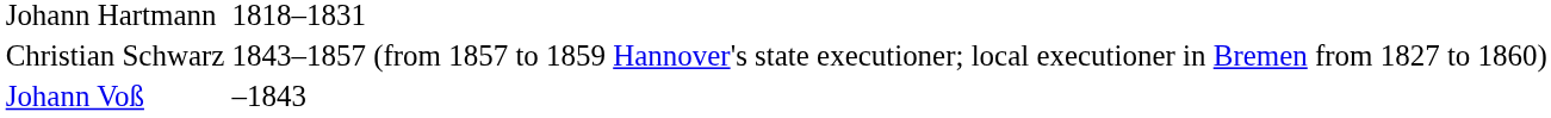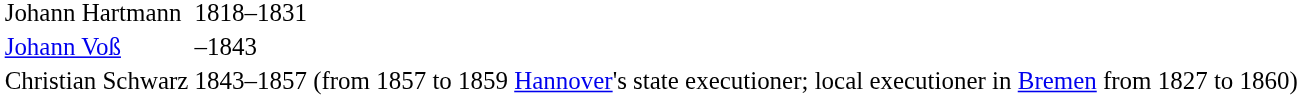 <table ? Vit ||~1500>
 <tr>
 <td>Johann Hartmann</td>
 <td>1818–1831</td>
 </tr>
 <tr>
+<td><a href='#'>Johann Voß</a></td>
+<td>–1843</td>
+</tr>
+<tr>
 <td>Christian Schwarz</td>
 <td>1843–1857 (from 1857 to 1859 <a href='#'>Hannover</a>'s state executioner; local executioner in <a href='#'>Bremen</a> from 1827 to 1860)</td>
 </tr>
 <tr>
-<td><a href='#'>Johann Voß</a></td>
-<td>–1843</td>
-</tr>
-<tr>
 </tr>
 </table>
